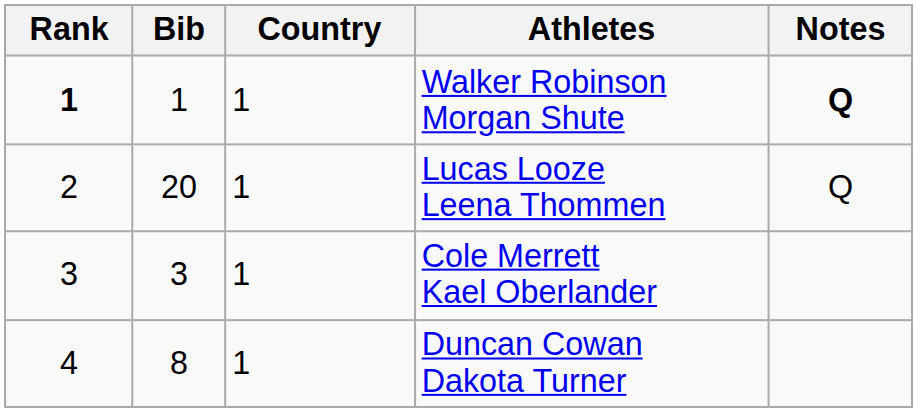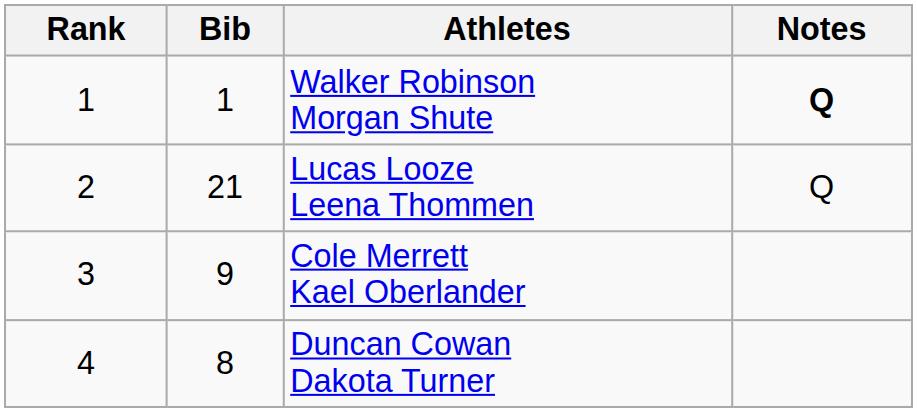 <table class="wikitable" style="text-align:center; width:450px">
 <tr>
 <th>Rank</th>
 <th>Bib</th>
-<th>Country</th>
 <th>Athletes</th>
 <th>Notes</th>
 </tr>
 <tr>
-<td><strong>1</strong></td>
 <td>1</td>
-<td align=left> 1</td>
+<td>1</td>
 <td align=left><a href='#'>Walker Robinson</a><br><a href='#'>Morgan Shute</a></td>
 <td><strong>Q</strong></td>
 </tr>
 <tr>
 <td>2</td>
-<td>20</td>
-<td align=left> 1</td>
+<td>21</td>
 <td align=left><a href='#'>Lucas Looze</a><br><a href='#'>Leena Thommen</a></td>
 <td>Q</td>
 </tr>
 <tr>
 <td>3</td>
-<td>3</td>
-<td align=left> 1</td>
+<td>9</td>
 <td align=left><a href='#'>Cole Merrett</a><br><a href='#'>Kael Oberlander</a></td>
 <td></td>
 </tr>
 <tr>
 <td>4</td>
 <td>8</td>
-<td align=left> 1</td>
 <td align=left><a href='#'>Duncan Cowan</a><br><a href='#'>Dakota Turner</a></td>
 <td></td>
 </tr>
 </table>
